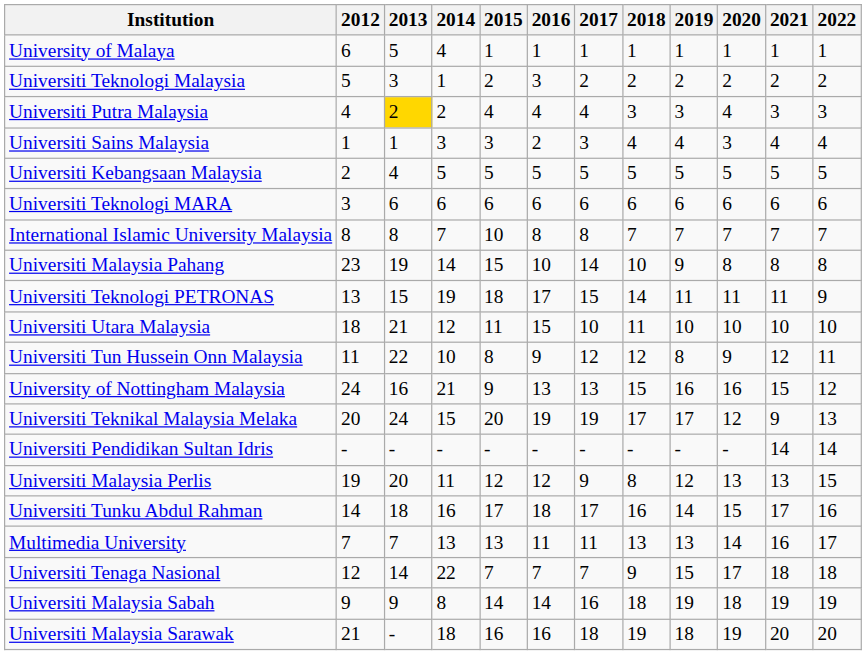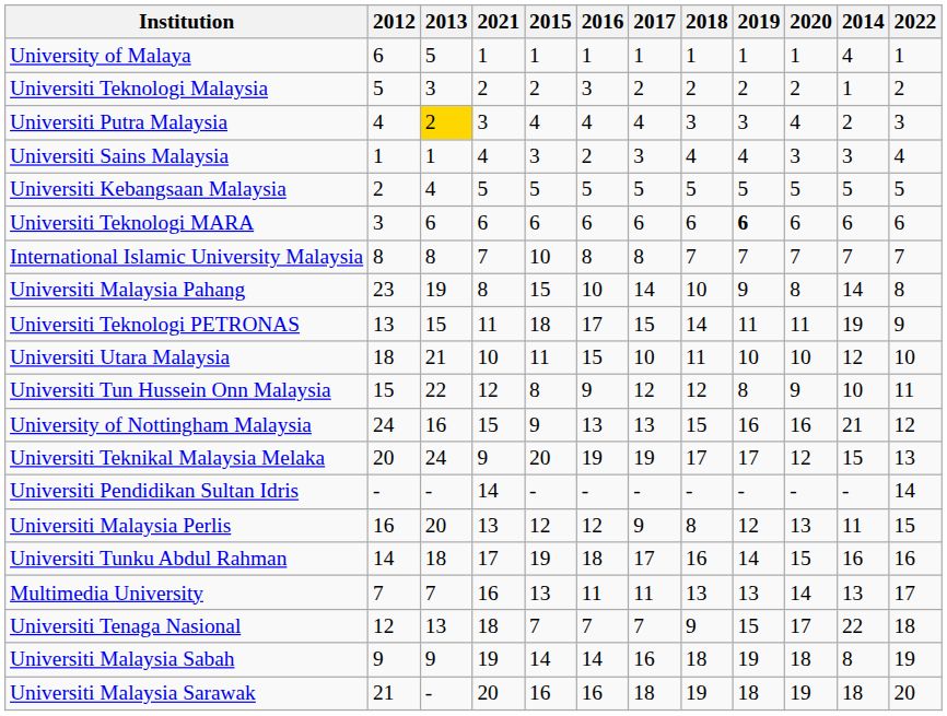 <table class="sortable wikitable" border="1">
 <tr>
 <th>Institution</th>
 <th>2012</th>
 <th>2013</th>
-<th>2014</th>
+<th>2021</th>
 <th>2015</th>
 <th>2016</th>
 <th>2017</th>
 <th>2018</th>
 <th>2019</th>
 <th>2020</th>
-<th>2021</th>
+<th>2014</th>
 <th>2022</th>
 </tr>
 <tr>
 <td><a href='#'>University of Malaya</a></td>
 <td>6</td>
 <td>5</td>
-<td>4</td>
 <td>1</td>
 <td>1</td>
 <td>1</td>
 <td>1</td>
 <td>1</td>
 <td>1</td>
 <td>1</td>
+<td>4</td>
 <td>1</td>
 </tr>
 <tr>
 <td><a href='#'>Universiti Teknologi Malaysia</a></td>
 <td>5</td>
 <td>3</td>
-<td>1</td>
+<td>2</td>
 <td>2</td>
 <td>3</td>
 <td>2</td>
 <td>2</td>
 <td>2</td>
 <td>2</td>
-<td>2</td>
+<td>1</td>
 <td>2</td>
 </tr>
 <tr>
 <td><a href='#'>Universiti Putra Malaysia</a></td>
 <td>4</td>
 <td style="background: gold;">2</td>
-<td>2</td>
+<td>3</td>
 <td>4</td>
 <td>4</td>
 <td>4</td>
 <td>3</td>
 <td>3</td>
 <td>4</td>
-<td>3</td>
+<td>2</td>
 <td>3</td>
 </tr>
 <tr>
 <td><a href='#'>Universiti Sains Malaysia</a></td>
 <td>1</td>
 <td>1</td>
-<td>3</td>
+<td>4</td>
 <td>3</td>
 <td>2</td>
 <td>3</td>
 <td>4</td>
 <td>4</td>
 <td>3</td>
-<td>4</td>
+<td>3</td>
 <td>4</td>
 </tr>
 <tr>
 <td><a href='#'>Universiti Kebangsaan Malaysia</a></td>
 <td>2</td>
 <td>4</td>
 <td>5</td>
 <td>5</td>
 <td>5</td>
 <td>5</td>
 <td>5</td>
 <td>5</td>
 <td>5</td>
 <td>5</td>
 <td>5</td>
 </tr>
 <tr>
 <td><a href='#'>Universiti Teknologi MARA</a></td>
 <td>3</td>
 <td>6</td>
 <td>6</td>
 <td>6</td>
 <td>6</td>
 <td>6</td>
 <td>6</td>
-<td>6</td>
+<td><strong>6</strong></td>
 <td>6</td>
 <td>6</td>
 <td>6</td>
 </tr>
 <tr>
 <td><a href='#'>International Islamic University Malaysia</a></td>
 <td>8</td>
 <td>8</td>
 <td>7</td>
 <td>10</td>
 <td>8</td>
 <td>8</td>
 <td>7</td>
 <td>7</td>
 <td>7</td>
 <td>7</td>
 <td>7</td>
 </tr>
 <tr>
 <td><a href='#'>Universiti Malaysia Pahang</a></td>
 <td>23</td>
 <td>19</td>
-<td>14</td>
+<td>8</td>
 <td>15</td>
 <td>10</td>
 <td>14</td>
 <td>10</td>
 <td>9</td>
 <td>8</td>
-<td>8</td>
+<td>14</td>
 <td>8</td>
 </tr>
 <tr>
 <td><a href='#'>Universiti Teknologi PETRONAS</a></td>
 <td>13</td>
 <td>15</td>
-<td>19</td>
+<td>11</td>
 <td>18</td>
 <td>17</td>
 <td>15</td>
 <td>14</td>
 <td>11</td>
 <td>11</td>
-<td>11</td>
+<td>19</td>
 <td>9</td>
 </tr>
 <tr>
 <td><a href='#'>Universiti Utara Malaysia</a></td>
 <td>18</td>
 <td>21</td>
-<td>12</td>
+<td>10</td>
 <td>11</td>
 <td>15</td>
 <td>10</td>
 <td>11</td>
 <td>10</td>
 <td>10</td>
-<td>10</td>
+<td>12</td>
 <td>10</td>
 </tr>
 <tr>
 <td><a href='#'>Universiti Tun Hussein Onn Malaysia</a></td>
-<td>11</td>
+<td>15</td>
 <td>22</td>
-<td>10</td>
+<td>12</td>
 <td>8</td>
 <td>9</td>
 <td>12</td>
 <td>12</td>
 <td>8</td>
 <td>9</td>
-<td>12</td>
+<td>10</td>
 <td>11</td>
 </tr>
 <tr>
 <td><a href='#'>University of Nottingham Malaysia</a></td>
 <td>24</td>
 <td>16</td>
-<td>21</td>
+<td>15</td>
 <td>9</td>
 <td>13</td>
 <td>13</td>
 <td>15</td>
 <td>16</td>
 <td>16</td>
-<td>15</td>
+<td>21</td>
 <td>12</td>
 </tr>
 <tr>
 <td><a href='#'>Universiti Teknikal Malaysia Melaka</a></td>
 <td>20</td>
 <td>24</td>
-<td>15</td>
+<td>9</td>
 <td>20</td>
 <td>19</td>
 <td>19</td>
 <td>17</td>
 <td>17</td>
 <td>12</td>
-<td>9</td>
+<td>15</td>
 <td>13</td>
 </tr>
 <tr>
 <td><a href='#'>Universiti Pendidikan Sultan Idris</a></td>
 <td>-</td>
 <td>-</td>
+<td>14</td>
 <td>-</td>
 <td>-</td>
 <td>-</td>
 <td>-</td>
 <td>-</td>
 <td>-</td>
 <td>-</td>
 <td>14</td>
-<td>14</td>
 </tr>
 <tr>
 <td><a href='#'>Universiti Malaysia Perlis</a></td>
-<td>19</td>
+<td>16</td>
 <td>20</td>
-<td>11</td>
+<td>13</td>
 <td>12</td>
 <td>12</td>
 <td>9</td>
 <td>8</td>
 <td>12</td>
 <td>13</td>
-<td>13</td>
+<td>11</td>
 <td>15</td>
 </tr>
 <tr>
 <td><a href='#'>Universiti Tunku Abdul Rahman</a></td>
 <td>14</td>
 <td>18</td>
-<td>16</td>
 <td>17</td>
+<td>19</td>
 <td>18</td>
 <td>17</td>
 <td>16</td>
 <td>14</td>
 <td>15</td>
-<td>17</td>
+<td>16</td>
 <td>16</td>
 </tr>
 <tr>
 <td><a href='#'>Multimedia University</a></td>
 <td>7</td>
 <td>7</td>
-<td>13</td>
+<td>16</td>
 <td>13</td>
 <td>11</td>
 <td>11</td>
 <td>13</td>
 <td>13</td>
 <td>14</td>
-<td>16</td>
+<td>13</td>
 <td>17</td>
 </tr>
 <tr>
 <td><a href='#'>Universiti Tenaga Nasional</a></td>
 <td>12</td>
-<td>14</td>
-<td>22</td>
+<td>13</td>
+<td>18</td>
 <td>7</td>
 <td>7</td>
 <td>7</td>
 <td>9</td>
 <td>15</td>
 <td>17</td>
-<td>18</td>
+<td>22</td>
 <td>18</td>
 </tr>
 <tr>
 <td><a href='#'>Universiti Malaysia Sabah</a></td>
 <td>9</td>
 <td>9</td>
-<td>8</td>
+<td>19</td>
 <td>14</td>
 <td>14</td>
 <td>16</td>
 <td>18</td>
 <td>19</td>
 <td>18</td>
-<td>19</td>
+<td>8</td>
 <td>19</td>
 </tr>
 <tr>
 <td><a href='#'>Universiti Malaysia Sarawak</a></td>
 <td>21</td>
 <td>-</td>
-<td>18</td>
+<td>20</td>
 <td>16</td>
 <td>16</td>
 <td>18</td>
 <td>19</td>
 <td>18</td>
 <td>19</td>
-<td>20</td>
+<td>18</td>
 <td>20</td>
 </tr>
 </table>
